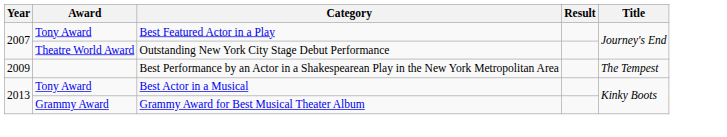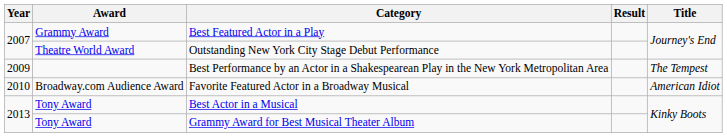 <table class="wikitable sortable">
 <tr>
 <th>Year</th>
 <th>Award</th>
 <th>Category</th>
 <th>Result</th>
 <th>Title</th>
 </tr>
 <tr>
 <td rowspan="2">2007</td>
-<td><a href='#'>Tony Award</a></td>
+<td><a href='#'>Grammy Award</a></td>
 <td><a href='#'>Best Featured Actor in a Play</a></td>
 <td></td>
 <td rowspan="2"><em>Journey's End</em></td>
 </tr>
 <tr>
 <td><a href='#'>Theatre World Award</a></td>
 <td>Outstanding New York City Stage Debut Performance</td>
 <td></td>
 </tr>
 <tr>
 <td>2009</td>
 <td></td>
 <td>Best Performance by an Actor in a Shakespearean Play in the New York Metropolitan Area</td>
 <td></td>
 <td><em>The Tempest</em></td>
 </tr>
 <tr>
+<td>2010</td>
+<td>Broadway.com Audience Award</td>
+<td>Favorite Featured Actor in a Broadway Musical</td>
+<td></td>
+<td><em>American Idiot</em></td>
+</tr>
+<tr>
 <td rowspan="2">2013</td>
 <td><a href='#'>Tony Award</a></td>
 <td><a href='#'>Best Actor in a Musical</a></td>
 <td></td>
 <td rowspan="2"><em>Kinky Boots</em></td>
 </tr>
 <tr>
-<td><a href='#'>Grammy Award</a></td>
+<td><a href='#'>Tony Award</a></td>
 <td><a href='#'>Grammy Award for Best Musical Theater Album</a></td>
 <td></td>
 </tr>
 </table>
